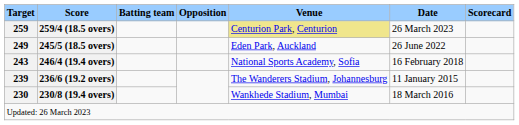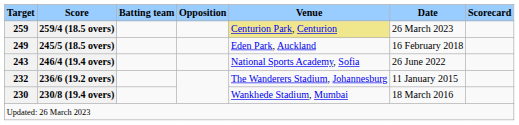 <table class="wikitable sortable defaultleft" style="font-size: 95%">
 <tr>
 <th scope="col" style="background-color:#9cf;">Target</th>
 <th scope="col" style="background-color:#9cf;">Score</th>
 <th scope="col" style="background-color:#9cf;">Batting team</th>
 <th scope="col" style="background-color:#9cf;">Opposition</th>
 <th scope="col" style="background-color:#9cf;">Venue</th>
 <th scope="col" style="background-color:#9cf;">Date</th>
 <th scope="col" style="background-color:#9cf;">Scorecard</th>
 </tr>
 <tr>
 <th>259</th>
 <th>259/4 (18.5 overs)</th>
 <td></td>
 <td></td>
 <td style="background: khaki;"><a href='#'>Centurion Park</a>, <a href='#'>Centurion</a></td>
 <td>26 March 2023</td>
 <td></td>
 </tr>
 <tr>
 <th scope="row">249</th>
 <th>245/5 (18.5 overs)</th>
 <td></td>
 <td></td>
 <td><a href='#'>Eden Park</a>, <a href='#'>Auckland</a></td>
-<td>26 June 2022</td>
+<td>16 February 2018</td>
 <td></td>
 </tr>
 <tr>
 <th scope="row">243</th>
 <th>246/4 (19.4 overs)</th>
 <td></td>
 <td></td>
 <td><a href='#'>National Sports Academy</a>, <a href='#'>Sofia</a></td>
-<td>16 February 2018</td>
+<td>26 June 2022</td>
 <td></td>
 </tr>
 <tr>
-<th scope="row">239</th>
+<th scope="row">232</th>
 <th>236/6 (19.2 overs)</th>
 <td></td>
 <td rowspan=2></td>
 <td><a href='#'>The Wanderers Stadium</a>, <a href='#'>Johannesburg</a></td>
 <td>11 January 2015</td>
 <td></td>
 </tr>
 <tr>
 <th scope="row">230</th>
 <th>230/8 (19.4 overs)</th>
 <td></td>
 <td><a href='#'>Wankhede Stadium</a>, <a href='#'>Mumbai</a></td>
 <td>18 March 2016</td>
 <td></td>
 </tr>
 <tr>
 <td scope="row" colspan=7><small>Updated: 26 March 2023</small></td>
 </tr>
 </table>
